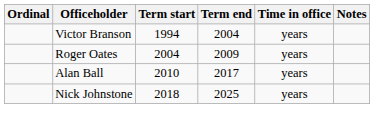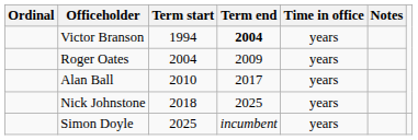 <table class="wikitable sortable">
 <tr>
 <th>Ordinal</th>
 <th>Officeholder</th>
 <th>Term start</th>
 <th>Term end</th>
 <th>Time in office</th>
 <th>Notes</th>
 </tr>
 <tr>
 <td align=center></td>
 <td>Victor Branson</td>
 <td align=center>1994</td>
-<td align=center>2004</td>
+<td align=center><strong>2004</strong></td>
 <td align=center> years</td>
 <td></td>
 </tr>
 <tr>
 <td align=center></td>
 <td>Roger Oates</td>
 <td align=center>2004</td>
 <td align=center>2009</td>
 <td align=center> years</td>
 <td></td>
 </tr>
 <tr>
 <td align=center></td>
 <td>Alan Ball</td>
 <td align=center>2010</td>
 <td align=center>2017</td>
 <td align=center> years</td>
 <td></td>
 </tr>
 <tr>
 <td align=center></td>
 <td>Nick Johnstone</td>
 <td align=center>2018</td>
 <td align=center>2025</td>
 <td align=center> years</td>
 <td></td>
 </tr>
+<tr>
+<td align=center></td>
+<td>Simon Doyle</td>
+<td align=center>2025</td>
+<td align=center><em>incumbent</em></td>
+<td align=center> years</td>
+<td></td>
+<td></td>
+</tr>
 </table>
